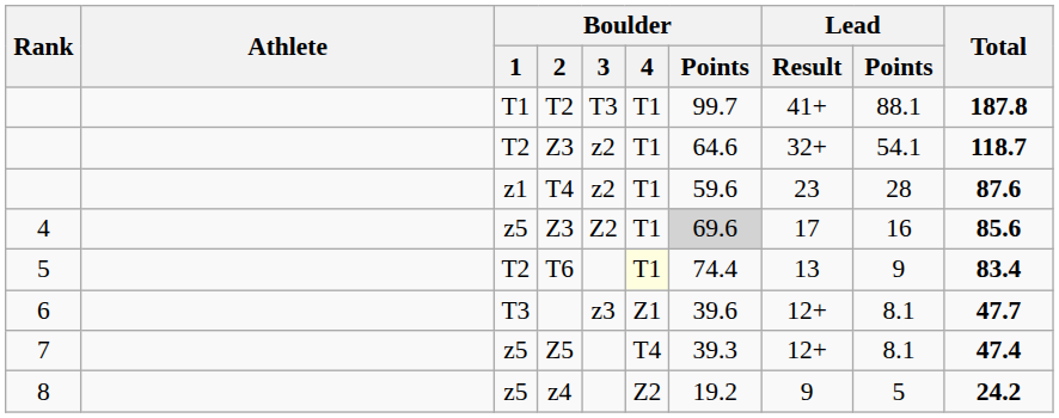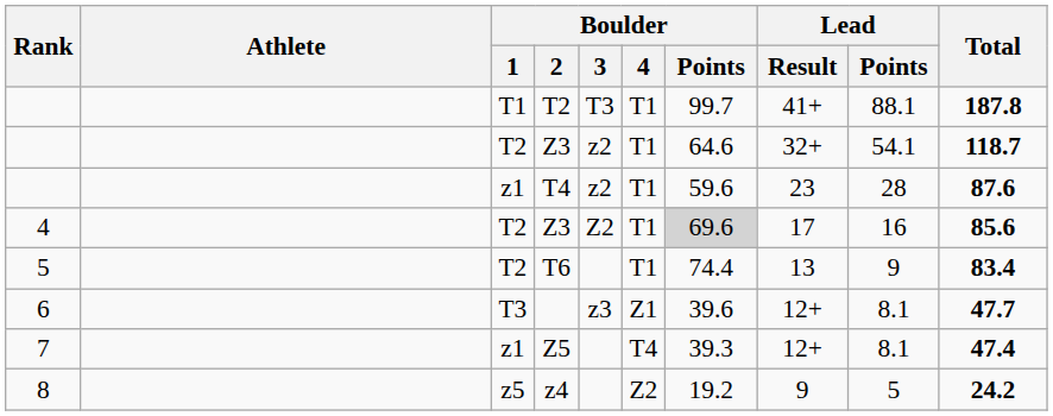 <table class="wikitable" style="text-align:center">
 <tr>
 <th rowspan=2 width=40>Rank</th>
 <th rowspan=2 width=250>Athlete</th>
 <th colspan=5>Boulder</th>
 <th colspan=2>Lead</th>
 <th rowspan=2 width=60>Total</th>
 </tr>
 <tr>
 <th width=20>1</th>
 <th width=20>2</th>
 <th width=20>3</th>
 <th width=20>4</th>
 <th width=50>Points</th>
 <th width=50>Result</th>
 <th width=50>Points</th>
 </tr>
 <tr>
 <td></td>
 <td align=left></td>
 <td>T1</td>
 <td>T2</td>
 <td>T3</td>
 <td>T1</td>
 <td>99.7</td>
 <td>41+</td>
 <td>88.1</td>
 <td><strong>187.8</strong></td>
 </tr>
 <tr>
 <td></td>
 <td align=left></td>
 <td>T2</td>
 <td>Z3</td>
 <td>z2</td>
 <td>T1</td>
 <td>64.6</td>
 <td>32+</td>
 <td>54.1</td>
 <td><strong>118.7</strong></td>
 </tr>
 <tr>
 <td></td>
 <td align=left></td>
 <td>z1</td>
 <td>T4</td>
 <td>z2</td>
 <td>T1</td>
 <td>59.6</td>
 <td>23</td>
 <td>28</td>
 <td><strong>87.6</strong></td>
 </tr>
 <tr>
 <td>4</td>
 <td align=left></td>
-<td>z5</td>
+<td>T2</td>
 <td>Z3</td>
 <td>Z2</td>
 <td>T1</td>
 <td style="background: lightgrey;">69.6</td>
 <td>17</td>
 <td>16</td>
 <td><strong>85.6</strong></td>
 </tr>
 <tr>
 <td>5</td>
 <td align=left></td>
 <td>T2</td>
 <td>T6</td>
 <td></td>
-<td style="background: lightyellow;">T1</td>
+<td>T1</td>
 <td>74.4</td>
 <td>13</td>
 <td>9</td>
 <td><strong>83.4</strong></td>
 </tr>
 <tr>
 <td>6</td>
 <td align=left></td>
 <td>T3</td>
 <td></td>
 <td>z3</td>
 <td>Z1</td>
 <td>39.6</td>
 <td>12+</td>
 <td>8.1</td>
 <td><strong>47.7</strong></td>
 </tr>
 <tr>
 <td>7</td>
 <td align=left></td>
-<td>z5</td>
+<td>z1</td>
 <td>Z5</td>
 <td></td>
 <td>T4</td>
 <td>39.3</td>
 <td>12+</td>
 <td>8.1</td>
 <td><strong>47.4</strong></td>
 </tr>
 <tr>
 <td>8</td>
 <td align=left></td>
 <td>z5</td>
 <td>z4</td>
 <td></td>
 <td>Z2</td>
 <td>19.2</td>
 <td>9</td>
 <td>5</td>
 <td><strong>24.2</strong></td>
 </tr>
 </table>
